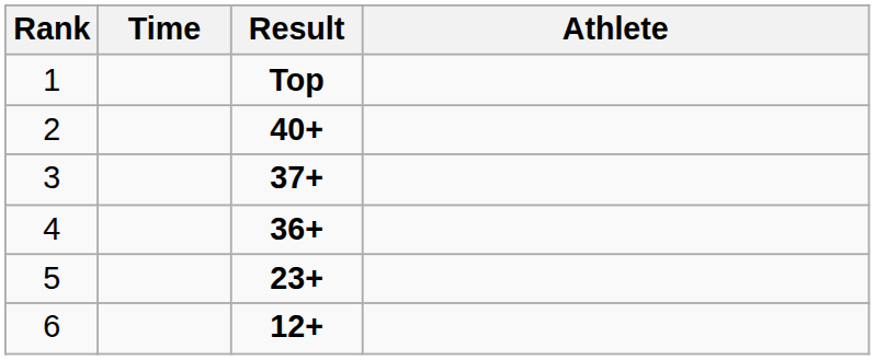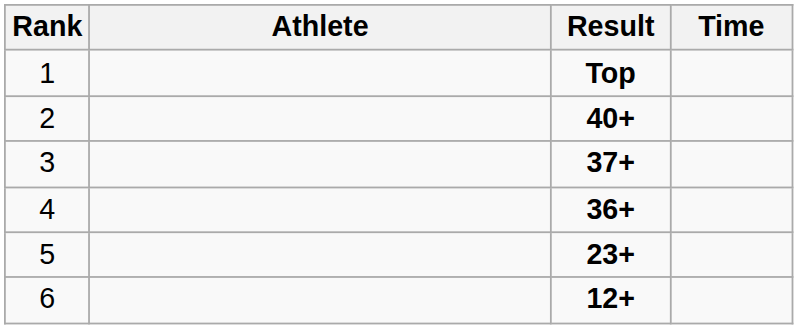 <table class="wikitable" style="text-align:center">
 <tr>
 <th width=40>Rank</th>
+<th width=250>Athlete</th>
+<th width=60>Result</th>
 <th width=60>Time</th>
-<th width=60>Result</th>
-<th width=250>Athlete</th>
 </tr>
 <tr>
 <td>1</td>
+<td align=left></td>
+<td><strong>Top</strong></td>
 <td></td>
-<td><strong>Top</strong></td>
-<td align=left></td>
 </tr>
 <tr>
 <td>2</td>
+<td align=left></td>
+<td><strong>40+</strong></td>
 <td></td>
-<td><strong>40+</strong></td>
-<td align=left></td>
 </tr>
 <tr>
 <td>3</td>
+<td align=left></td>
+<td><strong>37+</strong></td>
 <td></td>
-<td><strong>37+</strong></td>
-<td align=left></td>
 </tr>
 <tr>
 <td>4</td>
+<td align=left></td>
+<td><strong>36+</strong></td>
 <td></td>
-<td><strong>36+</strong></td>
-<td align=left></td>
 </tr>
 <tr>
 <td>5</td>
+<td align=left></td>
+<td><strong>23+</strong></td>
 <td></td>
-<td><strong>23+</strong></td>
-<td align=left></td>
 </tr>
 <tr>
 <td>6</td>
+<td align=left></td>
+<td><strong>12+</strong></td>
 <td></td>
-<td><strong>12+</strong></td>
-<td align=left></td>
 </tr>
 </table>
